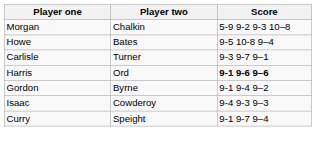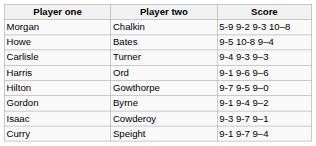 <table class="wikitable">
 <tr>
 <th width=170>Player one</th>
 <th width=170>Player two</th>
 <th width=150>Score</th>
 </tr>
 <tr>
 <td> Morgan</td>
 <td> Chalkin</td>
 <td>5-9 9-2 9-3 10–8</td>
 </tr>
 <tr>
 <td> Howe</td>
 <td> Bates</td>
 <td>9-5 10-8 9–4</td>
 </tr>
 <tr>
 <td> Carlisle</td>
 <td> Turner</td>
-<td>9-3 9-7 9–1</td>
+<td>9-4 9-3 9–3</td>
 </tr>
 <tr>
 <td> Harris</td>
 <td> Ord</td>
-<td><strong>9-1 9-6 9–6</strong></td>
+<td>9-1 9-6 9–6</td>
+</tr>
+<tr>
+<td> Hilton</td>
+<td> Gowthorpe</td>
+<td>9-7 9-5 9–0</td>
 </tr>
 <tr>
 <td> Gordon</td>
 <td> Byrne</td>
 <td>9-1 9-4 9–2</td>
 </tr>
 <tr>
 <td> Isaac</td>
 <td> Cowderoy</td>
-<td>9-4 9-3 9–3</td>
+<td>9-3 9-7 9–1</td>
 </tr>
 <tr>
 <td> Curry</td>
 <td> Speight</td>
 <td>9-1 9-7 9–4</td>
 </tr>
 </table>
